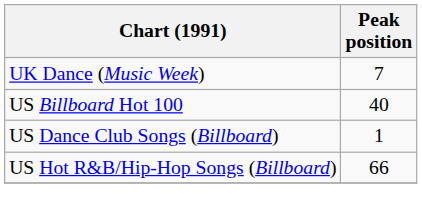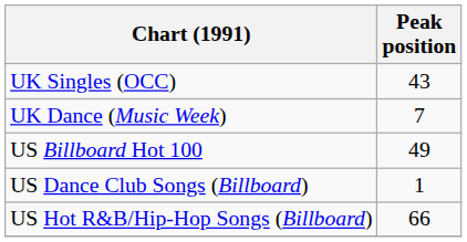 <table class="wikitable sortable">
 <tr>
 <th>Chart (1991)</th>
 <th>Peak<br>position</th>
+</tr>
+<tr>
+<td><a href='#'>UK Singles</a> (<a href='#'>OCC</a>)</td>
+<td align="center">43</td>
 </tr>
 <tr>
 <td><a href='#'>UK Dance</a> (<em><a href='#'>Music Week</a></em>)</td>
 <td align="center">7</td>
 </tr>
 <tr>
 <td>US <a href='#'><em>Billboard</em> Hot 100</a></td>
-<td align="center">40</td>
+<td align="center">49</td>
 </tr>
 <tr>
 <td>US <a href='#'>Dance Club Songs</a> (<a href='#'><em>Billboard</em></a>)</td>
 <td align="center">1</td>
 </tr>
 <tr>
 <td>US <a href='#'>Hot R&B/Hip-Hop Songs</a> (<a href='#'><em>Billboard</em></a>)</td>
 <td align="center">66</td>
 </tr>
 <tr>
 </tr>
 </table>
